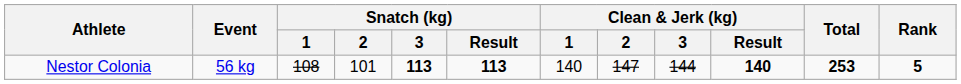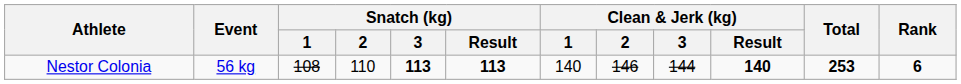 <table class="wikitable" width="98%" style="text-align:center; font-size:90%">
 <tr>
 <th rowspan=2>Athlete</th>
 <th rowspan=2>Event</th>
 <th colspan=4 align=center>Snatch (kg)</th>
 <th colspan=4 align=center>Clean & Jerk (kg)</th>
 <th rowspan=2>Total</th>
 <th rowspan=2>Rank</th>
 </tr>
 <tr>
 <th align=center>1</th>
 <th align=center>2</th>
 <th align=center>3</th>
 <th align=center>Result</th>
 <th align=center>1</th>
 <th align=center>2</th>
 <th align=center>3</th>
 <th align=center>Result</th>
 </tr>
 <tr>
 <td><a href='#'>Nestor Colonia</a></td>
 <td><a href='#'>56 kg</a></td>
 <td align=center><s>108</s></td>
-<td align=center>101</td>
+<td align=center>110</td>
 <td align=center><strong>113</strong></td>
 <td align=center><strong>113</strong></td>
 <td align=center>140</td>
-<td align=center><s>147</s></td>
+<td align=center><s>146</s></td>
 <td align=center><s>144</s></td>
 <td align=center><strong>140</strong></td>
 <td align=center><strong>253</strong></td>
-<td align=center><strong>5</strong></td>
+<td align=center><strong>6</strong></td>
 </tr>
 </table>
